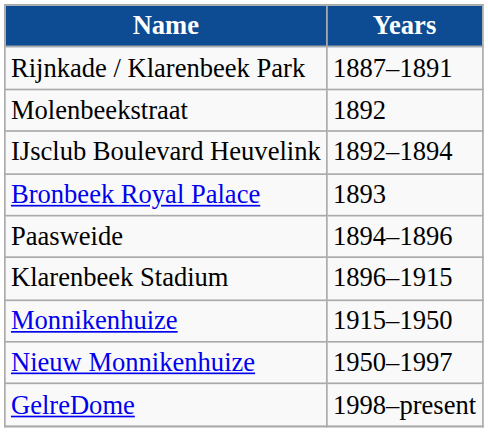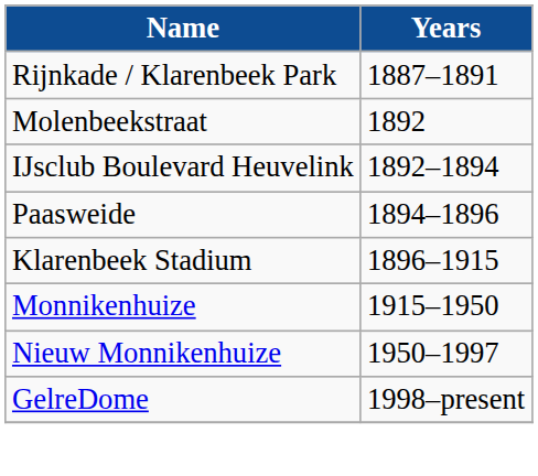 <table class="wikitable sortable">
 <tr>
 <th style="background:#0D4C92; color:#fff;" scope="col">Name</th>
 <th style="background:#0D4C92; color:#fff;" scope="col">Years</th>
 </tr>
 <tr>
 <td align="left">Rijnkade / Klarenbeek Park</td>
 <td>1887–1891</td>
 </tr>
 <tr>
 <td align="left">Molenbeekstraat</td>
 <td>1892</td>
 </tr>
 <tr>
 <td align="left">IJsclub Boulevard Heuvelink</td>
 <td>1892–1894</td>
-</tr>
-<tr>
-<td align="left"><a href='#'>Bronbeek Royal Palace</a></td>
-<td>1893</td>
 </tr>
 <tr>
 <td align="left">Paasweide</td>
 <td>1894–1896</td>
 </tr>
 <tr>
 <td align="left">Klarenbeek Stadium</td>
 <td>1896–1915</td>
 </tr>
 <tr>
 <td align="left"><a href='#'>Monnikenhuize</a></td>
 <td>1915–1950</td>
 </tr>
 <tr>
 <td align="left"><a href='#'>Nieuw Monnikenhuize</a></td>
 <td>1950–1997</td>
 </tr>
 <tr>
 <td align="left"><a href='#'>GelreDome</a></td>
 <td>1998–present</td>
 </tr>
 <tr>
 </tr>
 </table>
